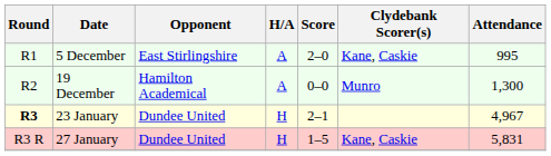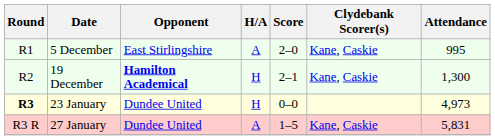 <table class="wikitable" style="text-align:center">
 <tr>
 <th>Round</th>
 <th>Date</th>
 <th>Opponent</th>
 <th>H/A</th>
 <th>Score</th>
 <th>Clydebank Scorer(s)</th>
 <th>Attendance</th>
 </tr>
 <tr bgcolor=#EEFFEE>
 <td>R1</td>
 <td align=left>5 December</td>
 <td align=left><a href='#'>East Stirlingshire</a></td>
 <td><a href='#'>A</a></td>
 <td>2–0</td>
 <td align=left><a href='#'>Kane</a>, <a href='#'>Caskie</a></td>
 <td>995</td>
 </tr>
 <tr bgcolor=#EEFFEE>
 <td>R2</td>
 <td align=left>19 December</td>
-<td align=left><a href='#'>Hamilton Academical</a></td>
-<td><a href='#'>A</a></td>
-<td>0–0</td>
-<td align=left><a href='#'>Munro</a></td>
+<td align=left><strong><a href='#'>Hamilton Academical</a></strong></td>
+<td><a href='#'>H</a></td>
+<td>2–1</td>
+<td align=left><a href='#'>Kane</a>, <a href='#'>Caskie</a></td>
 <td>1,300</td>
 </tr>
 <tr bgcolor=#FFFFDD>
 <td><strong>R3</strong></td>
 <td align=left>23 January</td>
 <td align=left><a href='#'>Dundee United</a></td>
 <td><a href='#'>H</a></td>
-<td>2–1</td>
+<td>0–0</td>
 <td align=left></td>
-<td>4,967</td>
+<td>4,973</td>
 </tr>
 <tr bgcolor=#FFCCCC>
 <td>R3 R</td>
 <td align=left>27 January</td>
 <td align=left><a href='#'>Dundee United</a></td>
-<td><a href='#'>H</a></td>
+<td><a href='#'>A</a></td>
 <td>1–5</td>
 <td align=left><a href='#'>Kane</a>, <a href='#'>Caskie</a></td>
 <td>5,831</td>
 </tr>
 <tr>
 </tr>
 </table>
